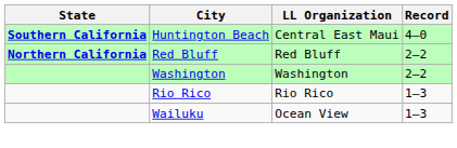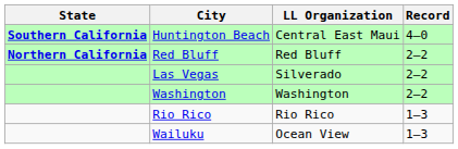 <table class="wikitable">
 <tr>
 <th>State</th>
 <th>City</th>
 <th>LL Organization</th>
 <th>Record</th>
 </tr>
 <tr bgcolor=#bbffbb>
 <td><strong> <a href='#'>Southern California</a></strong></td>
 <td><a href='#'>Huntington Beach</a></td>
 <td>Central East Maui</td>
 <td>4–0</td>
 </tr>
 <tr bgcolor=#bbffbb>
 <td><strong> <a href='#'>Northern California</a></strong></td>
 <td><a href='#'>Red Bluff</a></td>
 <td>Red Bluff</td>
 <td>2–2</td>
 </tr>
 <tr bgcolor=#bbffbb>
 <td><strong></strong></td>
+<td><a href='#'>Las Vegas</a></td>
+<td>Silverado</td>
+<td>2–2</td>
+</tr>
+<tr bgcolor=#bbffbb>
+<td><strong></strong></td>
 <td><a href='#'>Washington</a></td>
 <td>Washington</td>
 <td>2–2</td>
 </tr>
 <tr>
 <td><strong></strong></td>
 <td><a href='#'>Rio Rico</a></td>
 <td>Rio Rico</td>
 <td>1–3</td>
 </tr>
 <tr>
 <td><strong></strong></td>
 <td><a href='#'>Wailuku</a></td>
 <td>Ocean View</td>
 <td>1–3</td>
 </tr>
 </table>
